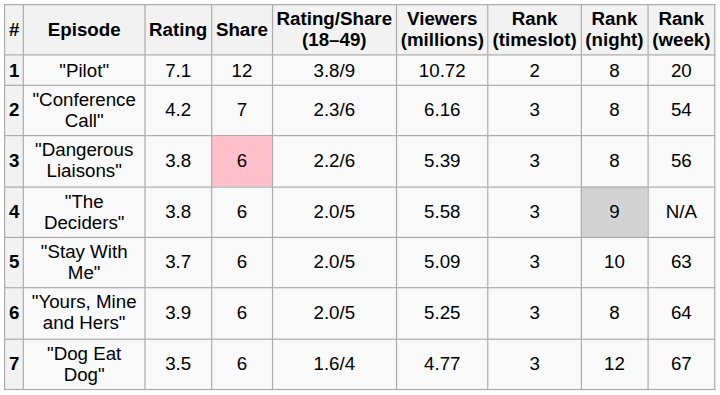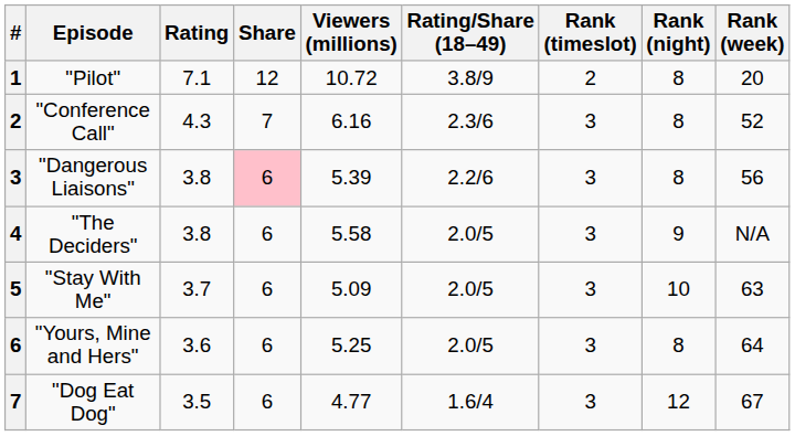 <table class="wikitable sortable">
 <tr>
 <th>#</th>
 <th>Episode</th>
 <th>Rating</th>
 <th>Share</th>
+<th>Viewers<br>(millions)</th>
 <th>Rating/Share<br>(18–49)</th>
-<th>Viewers<br>(millions)</th>
 <th>Rank<br>(timeslot)</th>
 <th>Rank<br>(night)</th>
 <th>Rank<br>(week)</th>
 </tr>
 <tr style="text-align: center;">
 <th>1</th>
 <td>"Pilot"</td>
 <td>7.1</td>
 <td>12</td>
+<td>10.72</td>
 <td>3.8/9</td>
-<td>10.72</td>
 <td>2</td>
 <td>8</td>
 <td>20</td>
 </tr>
 <tr style="text-align: center;">
 <th>2</th>
 <td>"Conference Call"</td>
-<td>4.2</td>
+<td>4.3</td>
 <td>7</td>
+<td>6.16</td>
 <td>2.3/6</td>
-<td>6.16</td>
 <td>3</td>
 <td>8</td>
-<td>54</td>
+<td>52</td>
 </tr>
 <tr style="text-align: center;">
 <th>3</th>
 <td>"Dangerous Liaisons"</td>
 <td>3.8</td>
 <td style="background: pink;">6</td>
+<td>5.39</td>
 <td>2.2/6</td>
-<td>5.39</td>
 <td>3</td>
 <td>8</td>
 <td>56</td>
 </tr>
 <tr style="text-align: center;">
 <th>4</th>
 <td>"The Deciders"</td>
 <td>3.8</td>
 <td>6</td>
+<td>5.58</td>
 <td>2.0/5</td>
-<td>5.58</td>
 <td>3</td>
-<td style="background: lightgrey;">9</td>
+<td>9</td>
 <td>N/A</td>
 </tr>
 <tr style="text-align: center;">
 <th>5</th>
 <td>"Stay With Me"</td>
 <td>3.7</td>
 <td>6</td>
+<td>5.09</td>
 <td>2.0/5</td>
-<td>5.09</td>
 <td>3</td>
 <td>10</td>
 <td>63</td>
 </tr>
 <tr style="text-align: center;">
 <th>6</th>
 <td>"Yours, Mine and Hers"</td>
-<td>3.9</td>
+<td>3.6</td>
 <td>6</td>
+<td>5.25</td>
 <td>2.0/5</td>
-<td>5.25</td>
 <td>3</td>
 <td>8</td>
 <td>64</td>
 </tr>
 <tr style="text-align: center;">
 <th>7</th>
 <td>"Dog Eat Dog"</td>
 <td>3.5</td>
 <td>6</td>
+<td>4.77</td>
 <td>1.6/4</td>
-<td>4.77</td>
 <td>3</td>
 <td>12</td>
 <td>67</td>
 </tr>
 </table>
